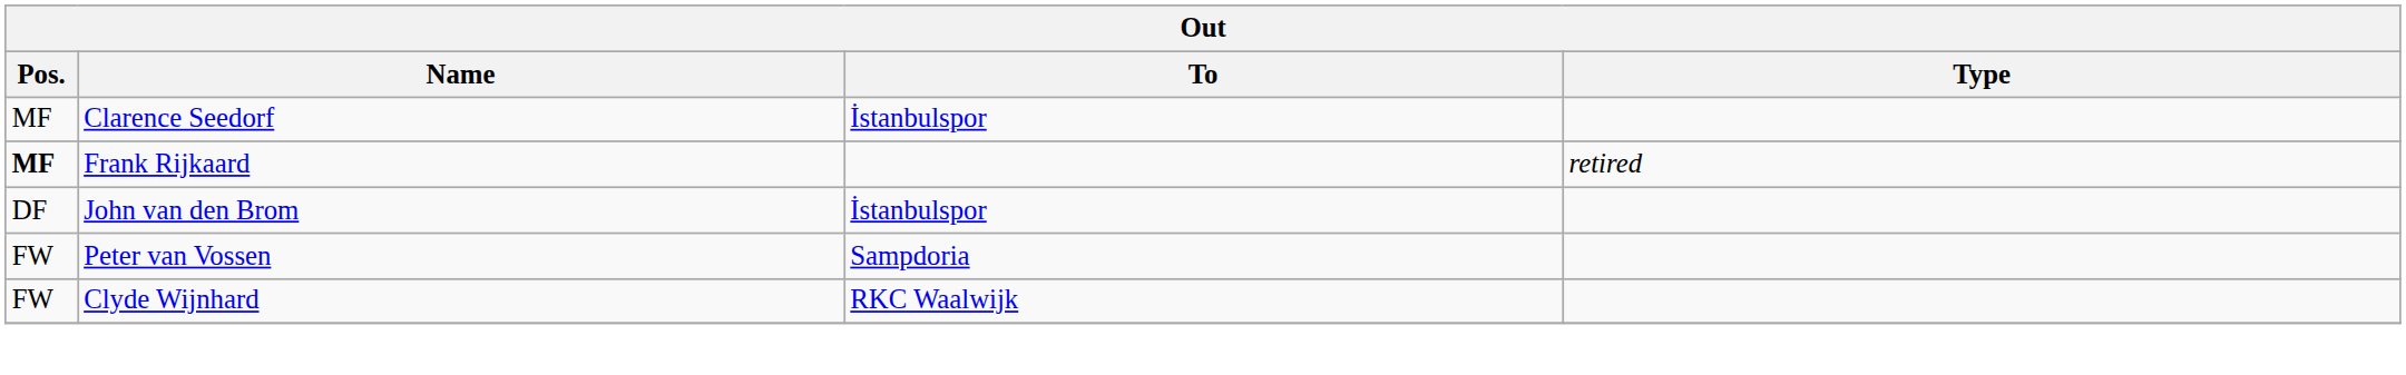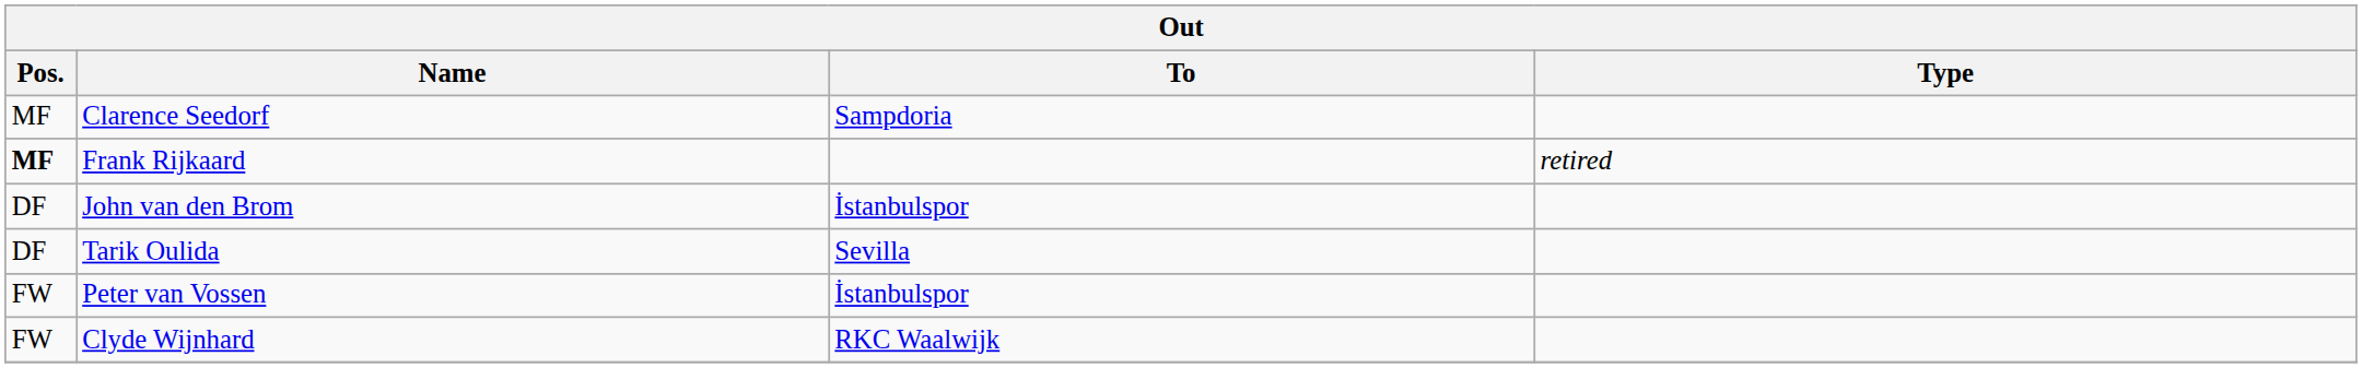 <table class="wikitable" style="font-size:90%;width:99%;">
 <tr>
 <th colspan="4">Out</th>
 </tr>
 <tr>
 <th width=3%>Pos.</th>
 <th width=32%>Name</th>
 <th width=30%>To</th>
 <th width=35%>Type</th>
 </tr>
 <tr>
 <td>MF</td>
 <td><a href='#'>Clarence Seedorf</a></td>
-<td><a href='#'>İstanbulspor</a></td>
+<td><a href='#'>Sampdoria</a></td>
 <td></td>
 </tr>
 <tr>
 <td><strong>MF</strong></td>
 <td><a href='#'>Frank Rijkaard</a></td>
 <td></td>
 <td><em>retired</em></td>
 </tr>
 <tr>
 <td>DF</td>
 <td><a href='#'>John van den Brom</a></td>
 <td><a href='#'>İstanbulspor</a></td>
 <td></td>
 </tr>
 <tr>
+<td>DF</td>
+<td><a href='#'>Tarik Oulida</a></td>
+<td><a href='#'>Sevilla</a></td>
+<td></td>
+</tr>
+<tr>
 <td>FW</td>
 <td><a href='#'>Peter van Vossen</a></td>
-<td><a href='#'>Sampdoria</a></td>
+<td><a href='#'>İstanbulspor</a></td>
 <td></td>
 </tr>
 <tr>
 <td>FW</td>
 <td><a href='#'>Clyde Wijnhard</a></td>
 <td><a href='#'>RKC Waalwijk</a></td>
 <td></td>
 </tr>
 <tr>
 </tr>
 </table>
